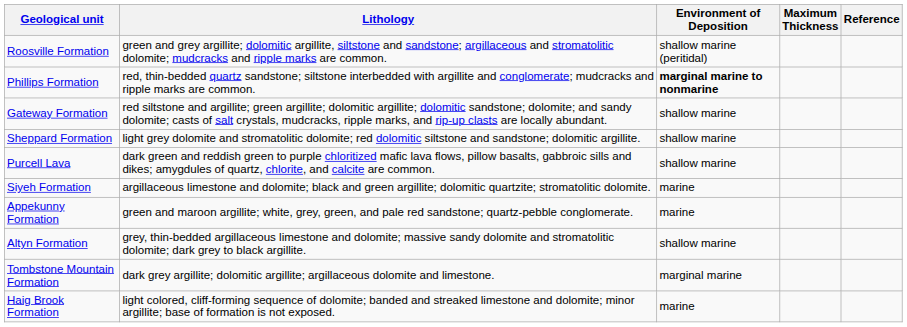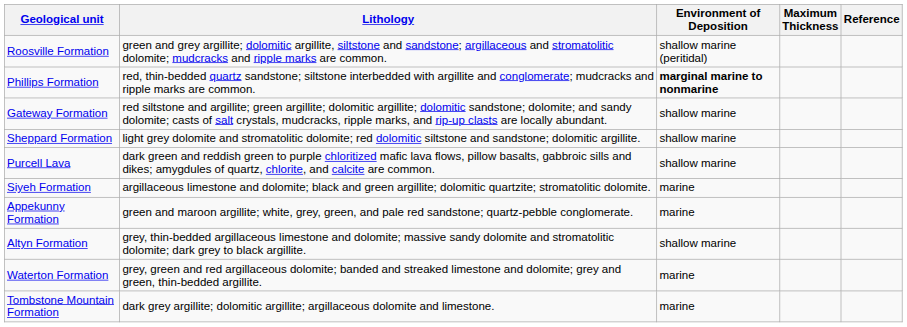 <table class="wikitable">
 <tr>
 <th><a href='#'>Geological unit</a></th>
 <th><a href='#'>Lithology</a></th>
 <th>Environment of Deposition</th>
 <th>Maximum<br>Thickness</th>
 <th>Reference</th>
 </tr>
 <tr>
 <td><a href='#'>Roosville Formation</a></td>
 <td>green and grey argillite; <a href='#'>dolomitic</a> argillite, <a href='#'>siltstone</a> and <a href='#'>sandstone</a>; <a href='#'>argillaceous</a> and <a href='#'>stromatolitic</a> dolomite; <a href='#'>mudcracks</a> and <a href='#'>ripple marks</a> are common.</td>
 <td>shallow marine (peritidal)</td>
 <td></td>
 <td></td>
 </tr>
 <tr>
 <td><a href='#'>Phillips Formation</a></td>
 <td>red, thin-bedded <a href='#'>quartz</a> sandstone; siltstone interbedded with argillite and <a href='#'>conglomerate</a>; mudcracks and ripple marks are common.</td>
 <td><strong>marginal marine to nonmarine</strong></td>
 <td></td>
 <td></td>
 </tr>
 <tr>
 <td><a href='#'>Gateway Formation</a></td>
 <td>red siltstone and argillite; green argillite; dolomitic argillite; <a href='#'>dolomitic</a> sandstone; dolomite; and sandy dolomite; casts of <a href='#'>salt</a> crystals, mudcracks, ripple marks, and <a href='#'>rip-up clasts</a> are locally abundant.</td>
 <td>shallow marine</td>
 <td></td>
 <td></td>
 </tr>
 <tr>
 <td><a href='#'>Sheppard Formation</a></td>
 <td>light grey dolomite and stromatolitic dolomite; red <a href='#'>dolomitic</a> siltstone and sandstone; dolomitic argillite.</td>
 <td>shallow marine</td>
 <td></td>
 <td></td>
 </tr>
 <tr>
 <td><a href='#'>Purcell Lava</a></td>
 <td>dark green and reddish green to purple <a href='#'>chloritized</a> mafic lava flows, pillow basalts, gabbroic sills and dikes; amygdules of quartz, <a href='#'>chlorite</a>, and <a href='#'>calcite</a> are common.</td>
 <td>shallow marine</td>
 <td></td>
 <td><br></td>
 </tr>
 <tr>
 <td><a href='#'>Siyeh Formation</a></td>
 <td>argillaceous limestone and dolomite; black and green argillite; dolomitic quartzite; stromatolitic dolomite.</td>
 <td>marine</td>
 <td></td>
 <td></td>
 </tr>
 <tr>
 <td><a href='#'>Appekunny Formation</a></td>
 <td>green and maroon argillite; white, grey, green, and pale red sandstone; quartz-pebble conglomerate.</td>
 <td>marine</td>
 <td></td>
 <td></td>
 </tr>
 <tr>
 <td><a href='#'>Altyn Formation</a></td>
 <td>grey, thin-bedded argillaceous limestone and dolomite; massive sandy dolomite and stromatolitic dolomite; dark grey to black argillite.</td>
 <td>shallow marine</td>
 <td></td>
 <td></td>
 </tr>
 <tr>
-<td><a href='#'>Tombstone Mountain Formation</a></td>
-<td>dark grey argillite; dolomitic argillite; argillaceous dolomite and limestone.</td>
-<td>marginal marine</td>
+<td><a href='#'>Waterton Formation</a></td>
+<td>grey, green and red argillaceous dolomite; banded and streaked limestone and dolomite; grey and green, thin-bedded argillite.</td>
+<td>marine</td>
 <td></td>
 <td></td>
 </tr>
 <tr>
-<td><a href='#'>Haig Brook Formation</a></td>
-<td>light colored, cliff-forming sequence of dolomite; banded and streaked limestone and dolomite; minor argillite; base of formation is not exposed.</td>
+<td><a href='#'>Tombstone Mountain Formation</a></td>
+<td>dark grey argillite; dolomitic argillite; argillaceous dolomite and limestone.</td>
 <td>marine</td>
 <td></td>
 <td></td>
 </tr>
 </table>
